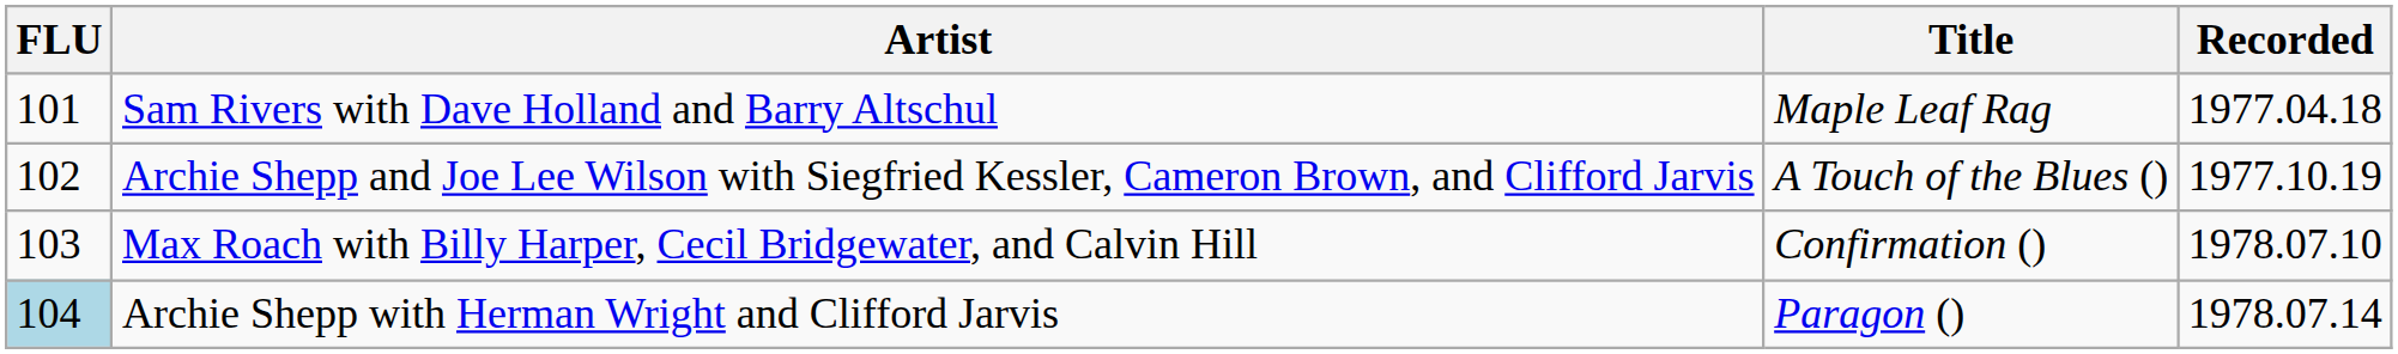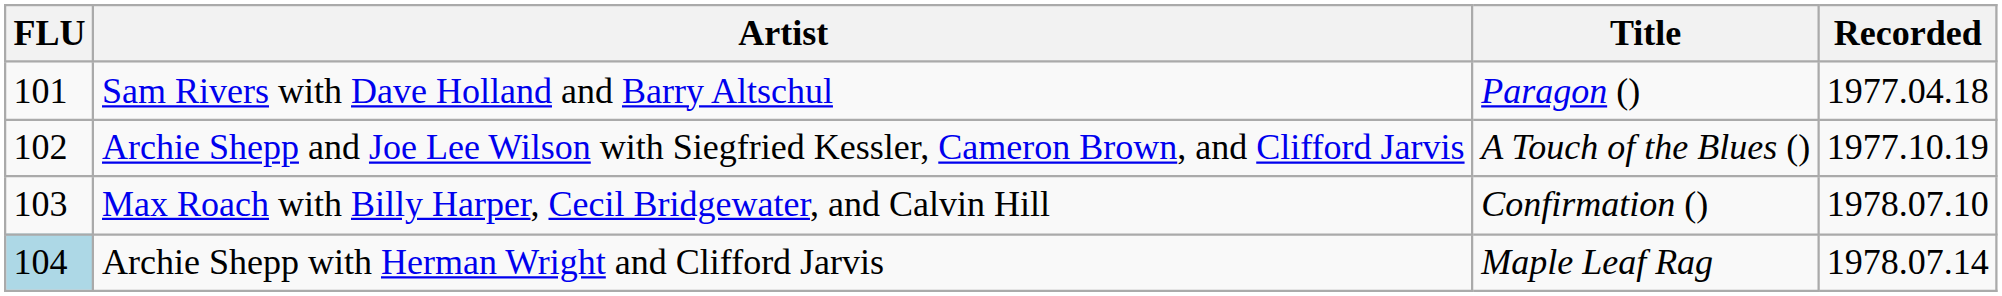 <table class="wikitable">
 <tr>
 <th>FLU</th>
 <th>Artist</th>
 <th>Title</th>
 <th>Recorded</th>
 </tr>
 <tr>
 <td>101</td>
 <td><a href='#'>Sam Rivers</a> with <a href='#'>Dave Holland</a> and <a href='#'>Barry Altschul</a></td>
-<td><em>Maple Leaf Rag</em></td>
+<td><em><a href='#'>Paragon</a></em> ()</td>
 <td>1977.04.18</td>
 </tr>
 <tr>
 <td>102</td>
 <td><a href='#'>Archie Shepp</a> and <a href='#'>Joe Lee Wilson</a> with Siegfried Kessler, <a href='#'>Cameron Brown</a>, and  <a href='#'>Clifford Jarvis</a></td>
 <td><em>A Touch of the Blues</em> ()</td>
 <td>1977.10.19</td>
 </tr>
 <tr>
 <td>103</td>
 <td><a href='#'>Max Roach</a> with <a href='#'>Billy Harper</a>, <a href='#'>Cecil Bridgewater</a>, and Calvin Hill</td>
 <td><em>Confirmation</em> ()</td>
 <td>1978.07.10</td>
 </tr>
 <tr>
 <td style="background: lightblue;">104</td>
 <td>Archie Shepp with <a href='#'>Herman Wright</a> and Clifford Jarvis</td>
-<td><em><a href='#'>Paragon</a></em> ()</td>
+<td><em>Maple Leaf Rag</em></td>
 <td>1978.07.14</td>
 </tr>
 </table>
